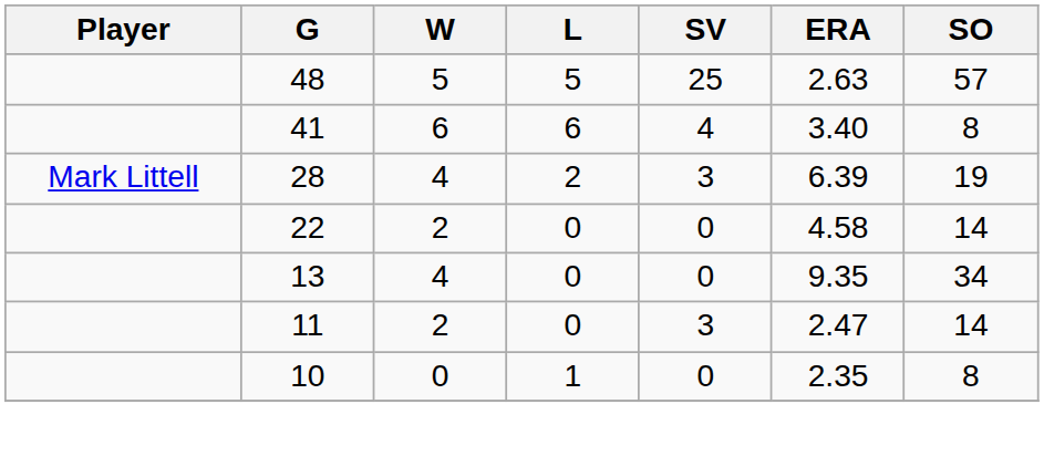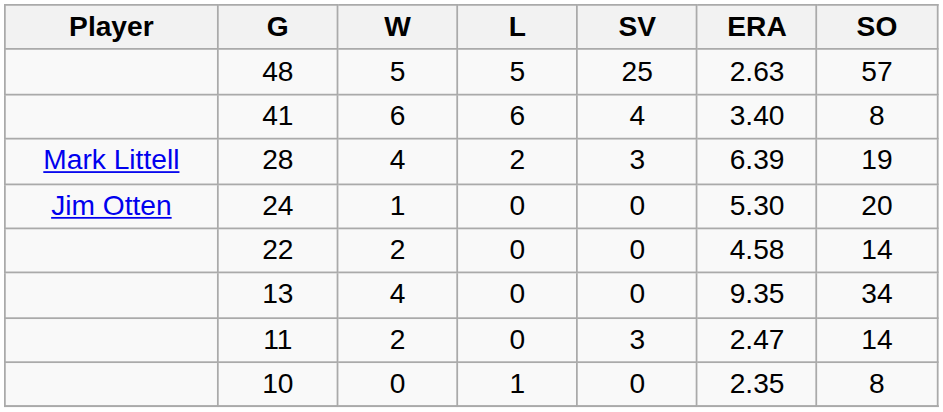 <table class="wikitable sortable">
 <tr>
 <th bgcolor="#DDDDFF" width="16%">Player</th>
 <th bgcolor="#DDDDFF" width="9%">G</th>
 <th bgcolor="#DDDDFF" width="9%">W</th>
 <th bgcolor="#DDDDFF" width="9%">L</th>
 <th bgcolor="#DDDDFF" width="9%">SV</th>
 <th bgcolor="#DDDDFF" width="9%">ERA</th>
 <th bgcolor="#DDDDFF" width="9%">SO</th>
 </tr>
 <tr align="center">
 <td></td>
 <td>48</td>
 <td>5</td>
 <td>5</td>
 <td>25</td>
 <td>2.63</td>
 <td>57</td>
 </tr>
 <tr align="center">
 <td></td>
 <td>41</td>
 <td>6</td>
 <td>6</td>
 <td>4</td>
 <td>3.40</td>
 <td>8</td>
 </tr>
 <tr align="center">
 <td><a href='#'>Mark Littell</a></td>
 <td>28</td>
 <td>4</td>
 <td>2</td>
 <td>3</td>
 <td>6.39</td>
 <td>19</td>
+</tr>
+<tr align=center>
+<td><a href='#'>Jim Otten</a></td>
+<td>24</td>
+<td>1</td>
+<td>0</td>
+<td>0</td>
+<td>5.30</td>
+<td>20</td>
 </tr>
 <tr align=center>
 <td></td>
 <td>22</td>
 <td>2</td>
 <td>0</td>
 <td>0</td>
 <td>4.58</td>
 <td>14</td>
 </tr>
 <tr align="center">
 <td></td>
 <td>13</td>
 <td>4</td>
 <td>0</td>
 <td>0</td>
 <td>9.35</td>
 <td>34</td>
 </tr>
 <tr align="center">
 <td></td>
 <td>11</td>
 <td>2</td>
 <td>0</td>
 <td>3</td>
 <td>2.47</td>
 <td>14</td>
 </tr>
 <tr align="center">
 <td></td>
 <td>10</td>
 <td>0</td>
 <td>1</td>
 <td>0</td>
 <td>2.35</td>
 <td>8</td>
 </tr>
 <tr align="center">
 </tr>
 </table>
